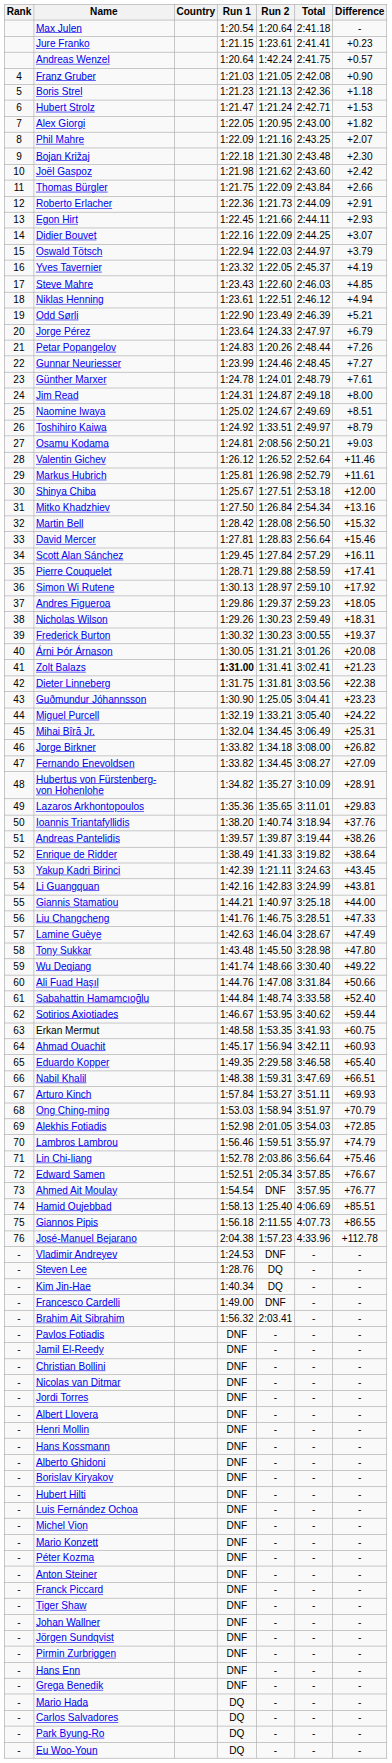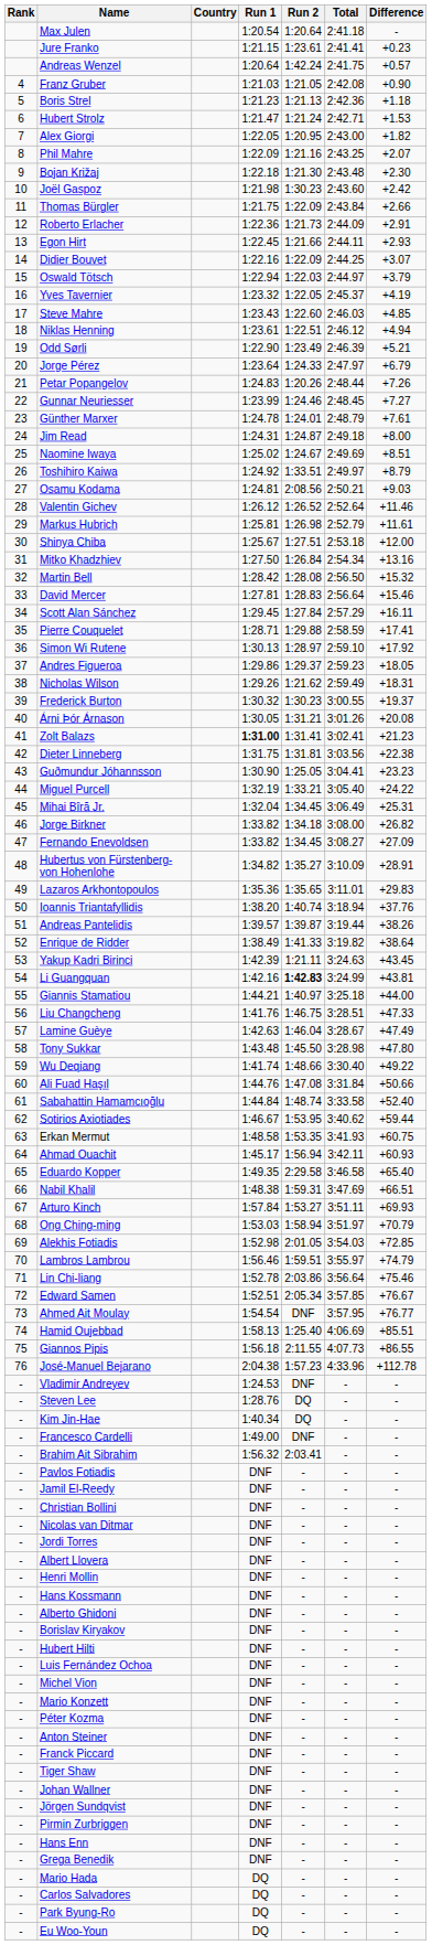 <table class="wikitable sortable" style="text-align:center">
 <tr>
 <th>Rank</th>
 <th>Name</th>
 <th>Country</th>
 <th>Run 1</th>
 <th>Run 2</th>
 <th>Total</th>
 <th>Difference</th>
 </tr>
 <tr>
 <td></td>
 <td align=left><a href='#'>Max Julen</a></td>
 <td align=left></td>
 <td>1:20.54</td>
 <td>1:20.64</td>
 <td>2:41.18</td>
 <td>-</td>
 </tr>
 <tr>
 <td></td>
 <td align=left><a href='#'>Jure Franko</a></td>
 <td align=left></td>
 <td>1:21.15</td>
 <td>1:23.61</td>
 <td>2:41.41</td>
 <td>+0.23</td>
 </tr>
 <tr>
 <td></td>
 <td align=left><a href='#'>Andreas Wenzel</a></td>
 <td align=left></td>
 <td>1:20.64</td>
 <td>1:42.24</td>
 <td>2:41.75</td>
 <td>+0.57</td>
 </tr>
 <tr>
 <td>4</td>
 <td align=left><a href='#'>Franz Gruber</a></td>
 <td align=left></td>
 <td>1:21.03</td>
 <td>1:21.05</td>
 <td>2:42.08</td>
 <td>+0.90</td>
 </tr>
 <tr>
 <td>5</td>
 <td align=left><a href='#'>Boris Strel</a></td>
 <td align=left></td>
 <td>1:21.23</td>
 <td>1:21.13</td>
 <td>2:42.36</td>
 <td>+1.18</td>
 </tr>
 <tr>
 <td>6</td>
 <td align=left><a href='#'>Hubert Strolz</a></td>
 <td align=left></td>
 <td>1:21.47</td>
 <td>1:21.24</td>
 <td>2:42.71</td>
 <td>+1.53</td>
 </tr>
 <tr>
 <td>7</td>
 <td align=left><a href='#'>Alex Giorgi</a></td>
 <td align=left></td>
 <td>1:22.05</td>
 <td>1:20.95</td>
 <td>2:43.00</td>
 <td>+1.82</td>
 </tr>
 <tr>
 <td>8</td>
 <td align=left><a href='#'>Phil Mahre</a></td>
 <td align=left></td>
 <td>1:22.09</td>
 <td>1:21.16</td>
 <td>2:43.25</td>
 <td>+2.07</td>
 </tr>
 <tr>
 <td>9</td>
 <td align=left><a href='#'>Bojan Križaj</a></td>
 <td align=left></td>
 <td>1:22.18</td>
 <td>1:21.30</td>
 <td>2:43.48</td>
 <td>+2.30</td>
 </tr>
 <tr>
 <td>10</td>
 <td align=left><a href='#'>Joël Gaspoz</a></td>
 <td align=left></td>
 <td>1:21.98</td>
-<td>1:21.62</td>
+<td>1:30.23</td>
 <td>2:43.60</td>
 <td>+2.42</td>
 </tr>
 <tr>
 <td>11</td>
 <td align=left><a href='#'>Thomas Bürgler</a></td>
 <td align=left></td>
 <td>1:21.75</td>
 <td>1:22.09</td>
 <td>2:43.84</td>
 <td>+2.66</td>
 </tr>
 <tr>
 <td>12</td>
 <td align=left><a href='#'>Roberto Erlacher</a></td>
 <td align=left></td>
 <td>1:22.36</td>
 <td>1:21.73</td>
 <td>2:44.09</td>
 <td>+2.91</td>
 </tr>
 <tr>
 <td>13</td>
 <td align=left><a href='#'>Egon Hirt</a></td>
 <td align=left></td>
 <td>1:22.45</td>
 <td>1:21.66</td>
 <td>2:44.11</td>
 <td>+2.93</td>
 </tr>
 <tr>
 <td>14</td>
 <td align=left><a href='#'>Didier Bouvet</a></td>
 <td align=left></td>
 <td>1:22.16</td>
 <td>1:22.09</td>
 <td>2:44.25</td>
 <td>+3.07</td>
 </tr>
 <tr>
 <td>15</td>
 <td align=left><a href='#'>Oswald Tötsch</a></td>
 <td align=left></td>
 <td>1:22.94</td>
 <td>1:22.03</td>
 <td>2:44.97</td>
 <td>+3.79</td>
 </tr>
 <tr>
 <td>16</td>
 <td align=left><a href='#'>Yves Tavernier</a></td>
 <td align=left></td>
 <td>1:23.32</td>
 <td>1:22.05</td>
 <td>2:45.37</td>
 <td>+4.19</td>
 </tr>
 <tr>
 <td>17</td>
 <td align=left><a href='#'>Steve Mahre</a></td>
 <td align=left></td>
 <td>1:23.43</td>
 <td>1:22.60</td>
 <td>2:46.03</td>
 <td>+4.85</td>
 </tr>
 <tr>
 <td>18</td>
 <td align=left><a href='#'>Niklas Henning</a></td>
 <td align=left></td>
 <td>1:23.61</td>
 <td>1:22.51</td>
 <td>2:46.12</td>
 <td>+4.94</td>
 </tr>
 <tr>
 <td>19</td>
 <td align=left><a href='#'>Odd Sørli</a></td>
 <td align=left></td>
 <td>1:22.90</td>
 <td>1:23.49</td>
 <td>2:46.39</td>
 <td>+5.21</td>
 </tr>
 <tr>
 <td>20</td>
 <td align=left><a href='#'>Jorge Pérez</a></td>
 <td align=left></td>
 <td>1:23.64</td>
 <td>1:24.33</td>
 <td>2:47.97</td>
 <td>+6.79</td>
 </tr>
 <tr>
 <td>21</td>
 <td align=left><a href='#'>Petar Popangelov</a></td>
 <td align=left></td>
 <td>1:24.83</td>
 <td>1:20.26</td>
 <td>2:48.44</td>
 <td>+7.26</td>
 </tr>
 <tr>
 <td>22</td>
 <td align=left><a href='#'>Gunnar Neuriesser</a></td>
 <td align=left></td>
 <td>1:23.99</td>
 <td>1:24.46</td>
 <td>2:48.45</td>
 <td>+7.27</td>
 </tr>
 <tr>
 <td>23</td>
 <td align=left><a href='#'>Günther Marxer</a></td>
 <td align=left></td>
 <td>1:24.78</td>
 <td>1:24.01</td>
 <td>2:48.79</td>
 <td>+7.61</td>
 </tr>
 <tr>
 <td>24</td>
 <td align=left><a href='#'>Jim Read</a></td>
 <td align=left></td>
 <td>1:24.31</td>
 <td>1:24.87</td>
 <td>2:49.18</td>
 <td>+8.00</td>
 </tr>
 <tr>
 <td>25</td>
 <td align=left><a href='#'>Naomine Iwaya</a></td>
 <td align=left></td>
 <td>1:25.02</td>
 <td>1:24.67</td>
 <td>2:49.69</td>
 <td>+8.51</td>
 </tr>
 <tr>
 <td>26</td>
 <td align=left><a href='#'>Toshihiro Kaiwa</a></td>
 <td align=left></td>
 <td>1:24.92</td>
 <td>1:33.51</td>
 <td>2:49.97</td>
 <td>+8.79</td>
 </tr>
 <tr>
 <td>27</td>
 <td align=left><a href='#'>Osamu Kodama</a></td>
 <td align=left></td>
 <td>1:24.81</td>
 <td>2:08.56</td>
 <td>2:50.21</td>
 <td>+9.03</td>
 </tr>
 <tr>
 <td>28</td>
 <td align=left><a href='#'>Valentin Gichev</a></td>
 <td align=left></td>
 <td>1:26.12</td>
 <td>1:26.52</td>
 <td>2:52.64</td>
 <td>+11.46</td>
 </tr>
 <tr>
 <td>29</td>
 <td align=left><a href='#'>Markus Hubrich</a></td>
 <td align=left></td>
 <td>1:25.81</td>
 <td>1:26.98</td>
 <td>2:52.79</td>
 <td>+11.61</td>
 </tr>
 <tr>
 <td>30</td>
 <td align=left><a href='#'>Shinya Chiba</a></td>
 <td align=left></td>
 <td>1:25.67</td>
 <td>1:27.51</td>
 <td>2:53.18</td>
 <td>+12.00</td>
 </tr>
 <tr>
 <td>31</td>
 <td align=left><a href='#'>Mitko Khadzhiev</a></td>
 <td align=left></td>
 <td>1:27.50</td>
 <td>1:26.84</td>
 <td>2:54.34</td>
 <td>+13.16</td>
 </tr>
 <tr>
 <td>32</td>
 <td align=left><a href='#'>Martin Bell</a></td>
 <td align=left></td>
 <td>1:28.42</td>
 <td>1:28.08</td>
 <td>2:56.50</td>
 <td>+15.32</td>
 </tr>
 <tr>
 <td>33</td>
 <td align=left><a href='#'>David Mercer</a></td>
 <td align=left></td>
 <td>1:27.81</td>
 <td>1:28.83</td>
 <td>2:56.64</td>
 <td>+15.46</td>
 </tr>
 <tr>
 <td>34</td>
 <td align=left><a href='#'>Scott Alan Sánchez</a></td>
 <td align=left></td>
 <td>1:29.45</td>
 <td>1:27.84</td>
 <td>2:57.29</td>
 <td>+16.11</td>
 </tr>
 <tr>
 <td>35</td>
 <td align=left><a href='#'>Pierre Couquelet</a></td>
 <td align=left></td>
 <td>1:28.71</td>
 <td>1:29.88</td>
 <td>2:58.59</td>
 <td>+17.41</td>
 </tr>
 <tr>
 <td>36</td>
 <td align=left><a href='#'>Simon Wi Rutene</a></td>
 <td align=left></td>
 <td>1:30.13</td>
 <td>1:28.97</td>
 <td>2:59.10</td>
 <td>+17.92</td>
 </tr>
 <tr>
 <td>37</td>
 <td align=left><a href='#'>Andres Figueroa</a></td>
 <td align=left></td>
 <td>1:29.86</td>
 <td>1:29.37</td>
 <td>2:59.23</td>
 <td>+18.05</td>
 </tr>
 <tr>
 <td>38</td>
 <td align=left><a href='#'>Nicholas Wilson</a></td>
 <td align=left></td>
 <td>1:29.26</td>
-<td>1:30.23</td>
+<td>1:21.62</td>
 <td>2:59.49</td>
 <td>+18.31</td>
 </tr>
 <tr>
 <td>39</td>
 <td align=left><a href='#'>Frederick Burton</a></td>
 <td align=left></td>
 <td>1:30.32</td>
 <td>1:30.23</td>
 <td>3:00.55</td>
 <td>+19.37</td>
 </tr>
 <tr>
 <td>40</td>
 <td align=left><a href='#'>Árni Þór Árnason</a></td>
 <td align=left></td>
 <td>1:30.05</td>
 <td>1:31.21</td>
 <td>3:01.26</td>
 <td>+20.08</td>
 </tr>
 <tr>
 <td>41</td>
 <td align=left><a href='#'>Zolt Balazs</a></td>
 <td align=left></td>
 <td><strong>1:31.00</strong></td>
 <td>1:31.41</td>
 <td>3:02.41</td>
 <td>+21.23</td>
 </tr>
 <tr>
 <td>42</td>
 <td align=left><a href='#'>Dieter Linneberg</a></td>
 <td align=left></td>
 <td>1:31.75</td>
 <td>1:31.81</td>
 <td>3:03.56</td>
 <td>+22.38</td>
 </tr>
 <tr>
 <td>43</td>
 <td align=left><a href='#'>Guðmundur Jóhannsson</a></td>
 <td align=left></td>
 <td>1:30.90</td>
 <td>1:25.05</td>
 <td>3:04.41</td>
 <td>+23.23</td>
 </tr>
 <tr>
 <td>44</td>
 <td align=left><a href='#'>Miguel Purcell</a></td>
 <td align=left></td>
 <td>1:32.19</td>
 <td>1:33.21</td>
 <td>3:05.40</td>
 <td>+24.22</td>
 </tr>
 <tr>
 <td>45</td>
 <td align=left><a href='#'>Mihai Bîră Jr.</a></td>
 <td align=left></td>
 <td>1:32.04</td>
 <td>1:34.45</td>
 <td>3:06.49</td>
 <td>+25.31</td>
 </tr>
 <tr>
 <td>46</td>
 <td align=left><a href='#'>Jorge Birkner</a></td>
 <td align=left></td>
 <td>1:33.82</td>
 <td>1:34.18</td>
 <td>3:08.00</td>
 <td>+26.82</td>
 </tr>
 <tr>
 <td>47</td>
 <td align=left><a href='#'>Fernando Enevoldsen</a></td>
 <td align=left></td>
 <td>1:33.82</td>
 <td>1:34.45</td>
 <td>3:08.27</td>
 <td>+27.09</td>
 </tr>
 <tr>
 <td>48</td>
 <td align=left><a href='#'>Hubertus von Fürstenberg-von Hohenlohe</a></td>
 <td align=left></td>
 <td>1:34.82</td>
 <td>1:35.27</td>
 <td>3:10.09</td>
 <td>+28.91</td>
 </tr>
 <tr>
 <td>49</td>
 <td align=left><a href='#'>Lazaros Arkhontopoulos</a></td>
 <td align=left></td>
 <td>1:35.36</td>
 <td>1:35.65</td>
 <td>3:11.01</td>
 <td>+29.83</td>
 </tr>
 <tr>
 <td>50</td>
 <td align=left><a href='#'>Ioannis Triantafyllidis</a></td>
 <td align=left></td>
 <td>1:38.20</td>
 <td>1:40.74</td>
 <td>3:18.94</td>
 <td>+37.76</td>
 </tr>
 <tr>
 <td>51</td>
 <td align=left><a href='#'>Andreas Pantelidis</a></td>
 <td align=left></td>
 <td>1:39.57</td>
 <td>1:39.87</td>
 <td>3:19.44</td>
 <td>+38.26</td>
 </tr>
 <tr>
 <td>52</td>
 <td align=left><a href='#'>Enrique de Ridder</a></td>
 <td align=left></td>
 <td>1:38.49</td>
 <td>1:41.33</td>
 <td>3:19.82</td>
 <td>+38.64</td>
 </tr>
 <tr>
 <td>53</td>
 <td align=left><a href='#'>Yakup Kadri Birinci</a></td>
 <td align=left></td>
 <td>1:42.39</td>
 <td>1:21.11</td>
 <td>3:24.63</td>
 <td>+43.45</td>
 </tr>
 <tr>
 <td>54</td>
 <td align=left><a href='#'>Li Guangquan</a></td>
 <td align=left></td>
 <td>1:42.16</td>
-<td>1:42.83</td>
+<td><strong>1:42.83</strong></td>
 <td>3:24.99</td>
 <td>+43.81</td>
 </tr>
 <tr>
 <td>55</td>
 <td align=left><a href='#'>Giannis Stamatiou</a></td>
 <td align=left></td>
 <td>1:44.21</td>
 <td>1:40.97</td>
 <td>3:25.18</td>
 <td>+44.00</td>
 </tr>
 <tr>
 <td>56</td>
 <td align=left><a href='#'>Liu Changcheng</a></td>
 <td align=left></td>
 <td>1:41.76</td>
 <td>1:46.75</td>
 <td>3:28.51</td>
 <td>+47.33</td>
 </tr>
 <tr>
 <td>57</td>
 <td align=left><a href='#'>Lamine Guèye</a></td>
 <td align=left></td>
 <td>1:42.63</td>
 <td>1:46.04</td>
 <td>3:28.67</td>
 <td>+47.49</td>
 </tr>
 <tr>
 <td>58</td>
 <td align=left><a href='#'>Tony Sukkar</a></td>
 <td align=left></td>
 <td>1:43.48</td>
 <td>1:45.50</td>
 <td>3:28.98</td>
 <td>+47.80</td>
 </tr>
 <tr>
 <td>59</td>
 <td align=left><a href='#'>Wu Deqiang</a></td>
 <td align=left></td>
 <td>1:41.74</td>
 <td>1:48.66</td>
 <td>3:30.40</td>
 <td>+49.22</td>
 </tr>
 <tr>
 <td>60</td>
 <td align=left><a href='#'>Ali Fuad Haşıl</a></td>
 <td align=left></td>
 <td>1:44.76</td>
 <td>1:47.08</td>
 <td>3:31.84</td>
 <td>+50.66</td>
 </tr>
 <tr>
 <td>61</td>
 <td align=left><a href='#'>Sabahattin Hamamcıoğlu</a></td>
 <td align=left></td>
 <td>1:44.84</td>
 <td>1:48.74</td>
 <td>3:33.58</td>
 <td>+52.40</td>
 </tr>
 <tr>
 <td>62</td>
 <td align=left><a href='#'>Sotirios Axiotiades</a></td>
 <td align=left></td>
 <td>1:46.67</td>
 <td>1:53.95</td>
 <td>3:40.62</td>
 <td>+59.44</td>
 </tr>
 <tr>
 <td>63</td>
 <td align=left>Erkan Mermut</td>
 <td align=left></td>
 <td>1:48.58</td>
 <td>1:53.35</td>
 <td>3:41.93</td>
 <td>+60.75</td>
 </tr>
 <tr>
 <td>64</td>
 <td align=left><a href='#'>Ahmad Ouachit</a></td>
 <td align=left></td>
 <td>1:45.17</td>
 <td>1:56.94</td>
 <td>3:42.11</td>
 <td>+60.93</td>
 </tr>
 <tr>
 <td>65</td>
 <td align=left><a href='#'>Eduardo Kopper</a></td>
 <td align=left></td>
 <td>1:49.35</td>
 <td>2:29.58</td>
 <td>3:46.58</td>
 <td>+65.40</td>
 </tr>
 <tr>
 <td>66</td>
 <td align=left><a href='#'>Nabil Khalil</a></td>
 <td align=left></td>
 <td>1:48.38</td>
 <td>1:59.31</td>
 <td>3:47.69</td>
 <td>+66.51</td>
 </tr>
 <tr>
 <td>67</td>
 <td align=left><a href='#'>Arturo Kinch</a></td>
 <td align=left></td>
 <td>1:57.84</td>
 <td>1:53.27</td>
 <td>3:51.11</td>
 <td>+69.93</td>
 </tr>
 <tr>
 <td>68</td>
 <td align=left><a href='#'>Ong Ching-ming</a></td>
 <td align=left></td>
 <td>1:53.03</td>
 <td>1:58.94</td>
 <td>3:51.97</td>
 <td>+70.79</td>
 </tr>
 <tr>
 <td>69</td>
 <td align=left><a href='#'>Alekhis Fotiadis</a></td>
 <td align=left></td>
 <td>1:52.98</td>
 <td>2:01.05</td>
 <td>3:54.03</td>
 <td>+72.85</td>
 </tr>
 <tr>
 <td>70</td>
 <td align=left><a href='#'>Lambros Lambrou</a></td>
 <td align=left></td>
 <td>1:56.46</td>
 <td>1:59.51</td>
 <td>3:55.97</td>
 <td>+74.79</td>
 </tr>
 <tr>
 <td>71</td>
 <td align=left><a href='#'>Lin Chi-liang</a></td>
 <td align=left></td>
 <td>1:52.78</td>
 <td>2:03.86</td>
 <td>3:56.64</td>
 <td>+75.46</td>
 </tr>
 <tr>
 <td>72</td>
 <td align=left><a href='#'>Edward Samen</a></td>
 <td align=left></td>
 <td>1:52.51</td>
 <td>2:05.34</td>
 <td>3:57.85</td>
 <td>+76.67</td>
 </tr>
 <tr>
 <td>73</td>
 <td align=left><a href='#'>Ahmed Ait Moulay</a></td>
 <td align=left></td>
 <td>1:54.54</td>
 <td>DNF</td>
 <td>3:57.95</td>
 <td>+76.77</td>
 </tr>
 <tr>
 <td>74</td>
 <td align=left><a href='#'>Hamid Oujebbad</a></td>
 <td align=left></td>
 <td>1:58.13</td>
 <td>1:25.40</td>
 <td>4:06.69</td>
 <td>+85.51</td>
 </tr>
 <tr>
 <td>75</td>
 <td align=left><a href='#'>Giannos Pipis</a></td>
 <td align=left></td>
 <td>1:56.18</td>
 <td>2:11.55</td>
 <td>4:07.73</td>
 <td>+86.55</td>
 </tr>
 <tr>
 <td>76</td>
 <td align=left><a href='#'>José-Manuel Bejarano</a></td>
 <td align=left></td>
 <td>2:04.38</td>
 <td>1:57.23</td>
 <td>4:33.96</td>
 <td>+112.78</td>
 </tr>
 <tr>
 <td>-</td>
 <td align=left><a href='#'>Vladimir Andreyev</a></td>
 <td align=left></td>
 <td>1:24.53</td>
 <td>DNF</td>
 <td>-</td>
 <td>-</td>
 </tr>
 <tr>
 <td>-</td>
 <td align=left><a href='#'>Steven Lee</a></td>
 <td align=left></td>
 <td>1:28.76</td>
 <td>DQ</td>
 <td>-</td>
 <td>-</td>
 </tr>
 <tr>
 <td>-</td>
 <td align=left><a href='#'>Kim Jin-Hae</a></td>
 <td align=left></td>
 <td>1:40.34</td>
 <td>DQ</td>
 <td>-</td>
 <td>-</td>
 </tr>
 <tr>
 <td>-</td>
 <td align=left><a href='#'>Francesco Cardelli</a></td>
 <td align=left></td>
 <td>1:49.00</td>
 <td>DNF</td>
 <td>-</td>
 <td>-</td>
 </tr>
 <tr>
 <td>-</td>
 <td align=left><a href='#'>Brahim Ait Sibrahim</a></td>
 <td align=left></td>
 <td>1:56.32</td>
 <td>2:03.41</td>
 <td>-</td>
 <td>-</td>
 </tr>
 <tr>
 <td>-</td>
 <td align=left><a href='#'>Pavlos Fotiadis</a></td>
 <td align=left></td>
 <td>DNF</td>
 <td>-</td>
 <td>-</td>
 <td>-</td>
 </tr>
 <tr>
 <td>-</td>
 <td align=left><a href='#'>Jamil El-Reedy</a></td>
 <td align=left></td>
 <td>DNF</td>
 <td>-</td>
 <td>-</td>
 <td>-</td>
 </tr>
 <tr>
 <td>-</td>
 <td align=left><a href='#'>Christian Bollini</a></td>
 <td align=left></td>
 <td>DNF</td>
 <td>-</td>
 <td>-</td>
 <td>-</td>
 </tr>
 <tr>
 <td>-</td>
 <td align=left><a href='#'>Nicolas van Ditmar</a></td>
 <td align=left></td>
 <td>DNF</td>
 <td>-</td>
 <td>-</td>
 <td>-</td>
 </tr>
 <tr>
 <td>-</td>
 <td align=left><a href='#'>Jordi Torres</a></td>
 <td align=left></td>
 <td>DNF</td>
 <td>-</td>
 <td>-</td>
 <td>-</td>
 </tr>
 <tr>
 <td>-</td>
 <td align=left><a href='#'>Albert Llovera</a></td>
 <td align=left></td>
 <td>DNF</td>
 <td>-</td>
 <td>-</td>
 <td>-</td>
 </tr>
 <tr>
 <td>-</td>
 <td align=left><a href='#'>Henri Mollin</a></td>
 <td align=left></td>
 <td>DNF</td>
 <td>-</td>
 <td>-</td>
 <td>-</td>
 </tr>
 <tr>
 <td>-</td>
 <td align=left><a href='#'>Hans Kossmann</a></td>
 <td align=left></td>
 <td>DNF</td>
 <td>-</td>
 <td>-</td>
 <td>-</td>
 </tr>
 <tr>
 <td>-</td>
 <td align=left><a href='#'>Alberto Ghidoni</a></td>
 <td align=left></td>
 <td>DNF</td>
 <td>-</td>
 <td>-</td>
 <td>-</td>
 </tr>
 <tr>
 <td>-</td>
 <td align=left><a href='#'>Borislav Kiryakov</a></td>
 <td align=left></td>
 <td>DNF</td>
 <td>-</td>
 <td>-</td>
 <td>-</td>
 </tr>
 <tr>
 <td>-</td>
 <td align=left><a href='#'>Hubert Hilti</a></td>
 <td align=left></td>
 <td>DNF</td>
 <td>-</td>
 <td>-</td>
 <td>-</td>
 </tr>
 <tr>
 <td>-</td>
 <td align=left><a href='#'>Luis Fernández Ochoa</a></td>
 <td align=left></td>
 <td>DNF</td>
 <td>-</td>
 <td>-</td>
 <td>-</td>
 </tr>
 <tr>
 <td>-</td>
 <td align=left><a href='#'>Michel Vion</a></td>
 <td align=left></td>
 <td>DNF</td>
 <td>-</td>
 <td>-</td>
 <td>-</td>
 </tr>
 <tr>
 <td>-</td>
 <td align=left><a href='#'>Mario Konzett</a></td>
 <td align=left></td>
 <td>DNF</td>
 <td>-</td>
 <td>-</td>
 <td>-</td>
 </tr>
 <tr>
 <td>-</td>
 <td align=left><a href='#'>Péter Kozma</a></td>
 <td align=left></td>
 <td>DNF</td>
 <td>-</td>
 <td>-</td>
 <td>-</td>
 </tr>
 <tr>
 <td>-</td>
 <td align=left><a href='#'>Anton Steiner</a></td>
 <td align=left></td>
 <td>DNF</td>
 <td>-</td>
 <td>-</td>
 <td>-</td>
 </tr>
 <tr>
 <td>-</td>
 <td align=left><a href='#'>Franck Piccard</a></td>
 <td align=left></td>
 <td>DNF</td>
 <td>-</td>
 <td>-</td>
 <td>-</td>
 </tr>
 <tr>
 <td>-</td>
 <td align=left><a href='#'>Tiger Shaw</a></td>
 <td align=left></td>
 <td>DNF</td>
 <td>-</td>
 <td>-</td>
 <td>-</td>
 </tr>
 <tr>
 <td>-</td>
 <td align=left><a href='#'>Johan Wallner</a></td>
 <td align=left></td>
 <td>DNF</td>
 <td>-</td>
 <td>-</td>
 <td>-</td>
 </tr>
 <tr>
 <td>-</td>
 <td align=left><a href='#'>Jörgen Sundqvist</a></td>
 <td align=left></td>
 <td>DNF</td>
 <td>-</td>
 <td>-</td>
 <td>-</td>
 </tr>
 <tr>
 <td>-</td>
 <td align=left><a href='#'>Pirmin Zurbriggen</a></td>
 <td align=left></td>
 <td>DNF</td>
 <td>-</td>
 <td>-</td>
 <td>-</td>
 </tr>
 <tr>
 <td>-</td>
 <td align=left><a href='#'>Hans Enn</a></td>
 <td align=left></td>
 <td>DNF</td>
 <td>-</td>
 <td>-</td>
 <td>-</td>
 </tr>
 <tr>
 <td>-</td>
 <td align=left><a href='#'>Grega Benedik</a></td>
 <td align=left></td>
 <td>DNF</td>
 <td>-</td>
 <td>-</td>
 <td>-</td>
 </tr>
 <tr>
 <td>-</td>
 <td align=left><a href='#'>Mario Hada</a></td>
 <td align=left></td>
 <td>DQ</td>
 <td>-</td>
 <td>-</td>
 <td>-</td>
 </tr>
 <tr>
 <td>-</td>
 <td align=left><a href='#'>Carlos Salvadores</a></td>
 <td align=left></td>
 <td>DQ</td>
 <td>-</td>
 <td>-</td>
 <td>-</td>
 </tr>
 <tr>
 <td>-</td>
 <td align=left><a href='#'>Park Byung-Ro</a></td>
 <td align=left></td>
 <td>DQ</td>
 <td>-</td>
 <td>-</td>
 <td>-</td>
 </tr>
 <tr>
 <td>-</td>
 <td align=left><a href='#'>Eu Woo-Youn</a></td>
 <td align=left></td>
 <td>DQ</td>
 <td>-</td>
 <td>-</td>
 <td>-</td>
 </tr>
 </table>
